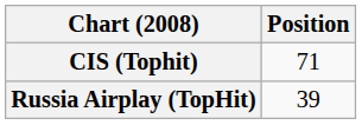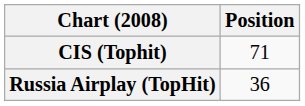 <table class="wikitable plainrowheaders" style="text-align:center;">
 <tr>
 <th scope="col">Chart (2008)</th>
 <th scope="col">Position</th>
 </tr>
 <tr>
 <th scope="row">CIS (Tophit)</th>
 <td>71</td>
 </tr>
 <tr>
 <th scope="row">Russia Airplay (TopHit)</th>
-<td>39</td>
+<td>36</td>
 </tr>
 </table>
